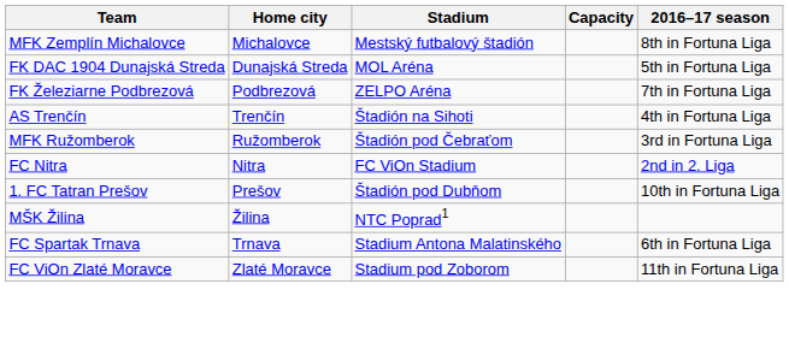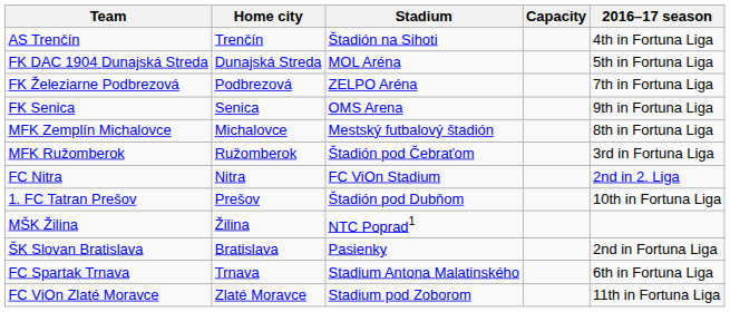 <table class="wikitable sortable" style="text-align: left;">
 <tr>
 <th>Team</th>
 <th>Home city</th>
 <th>Stadium</th>
 <th>Capacity</th>
 <th>2016–17 season</th>
 </tr>
 <tr>
-<td><a href='#'>MFK Zemplín Michalovce</a></td>
-<td><a href='#'>Michalovce</a></td>
-<td><a href='#'>Mestský futbalový štadión</a></td>
+<td><a href='#'>AS Trenčín</a></td>
+<td><a href='#'>Trenčín</a></td>
+<td><a href='#'>Štadión na Sihoti</a></td>
 <td align="center"></td>
-<td>8th in Fortuna Liga</td>
+<td>4th in Fortuna Liga</td>
 </tr>
 <tr>
 <td><a href='#'>FK DAC 1904 Dunajská Streda</a></td>
 <td><a href='#'>Dunajská Streda</a></td>
 <td><a href='#'>MOL Aréna</a></td>
 <td align="center"></td>
 <td>5th in Fortuna Liga</td>
 </tr>
 <tr>
 <td><a href='#'>FK Železiarne Podbrezová</a></td>
 <td><a href='#'>Podbrezová</a></td>
 <td><a href='#'>ZELPO Aréna</a></td>
 <td align="center"></td>
 <td>7th in Fortuna Liga</td>
 </tr>
 <tr>
-<td><a href='#'>AS Trenčín</a></td>
-<td><a href='#'>Trenčín</a></td>
-<td><a href='#'>Štadión na Sihoti</a></td>
+<td><a href='#'>FK Senica</a></td>
+<td><a href='#'>Senica</a></td>
+<td><a href='#'>OMS Arena</a></td>
 <td align="center"></td>
-<td>4th in Fortuna Liga</td>
+<td>9th in Fortuna Liga</td>
+</tr>
+<tr>
+<td><a href='#'>MFK Zemplín Michalovce</a></td>
+<td><a href='#'>Michalovce</a></td>
+<td><a href='#'>Mestský futbalový štadión</a></td>
+<td align="center"></td>
+<td>8th in Fortuna Liga</td>
 </tr>
 <tr>
 <td><a href='#'>MFK Ružomberok</a></td>
 <td><a href='#'>Ružomberok</a></td>
 <td><a href='#'>Štadión pod Čebraťom</a></td>
 <td align="center"></td>
 <td>3rd in Fortuna Liga</td>
 </tr>
 <tr>
 <td><a href='#'>FC Nitra</a></td>
 <td><a href='#'>Nitra</a></td>
 <td><a href='#'>FC ViOn Stadium</a></td>
 <td align="center"></td>
 <td><a href='#'>2nd in 2. Liga</a></td>
 </tr>
 <tr>
 <td><a href='#'>1. FC Tatran Prešov</a></td>
 <td><a href='#'>Prešov</a></td>
 <td><a href='#'>Štadión pod Dubňom</a></td>
 <td align="center"></td>
 <td>10th in Fortuna Liga</td>
 </tr>
 <tr>
 <td><a href='#'>MŠK Žilina</a></td>
 <td><a href='#'>Žilina</a></td>
 <td><a href='#'>NTC Poprad</a><sup>1</sup></td>
 <td align="center"></td>
 <td></td>
 </tr>
 <tr>
+<td><a href='#'>ŠK Slovan Bratislava</a></td>
+<td><a href='#'>Bratislava</a></td>
+<td><a href='#'>Pasienky</a></td>
+<td align="center"></td>
+<td>2nd in Fortuna Liga</td>
+</tr>
+<tr>
 <td><a href='#'>FC Spartak Trnava</a></td>
 <td><a href='#'>Trnava</a></td>
 <td><a href='#'>Stadium Antona Malatinského</a></td>
 <td align="center"></td>
 <td>6th in Fortuna Liga</td>
 </tr>
 <tr>
 <td><a href='#'>FC ViOn Zlaté Moravce</a></td>
 <td><a href='#'>Zlaté Moravce</a></td>
 <td><a href='#'>Stadium pod Zoborom</a></td>
 <td align="center"></td>
 <td>11th in Fortuna Liga</td>
 </tr>
 </table>
